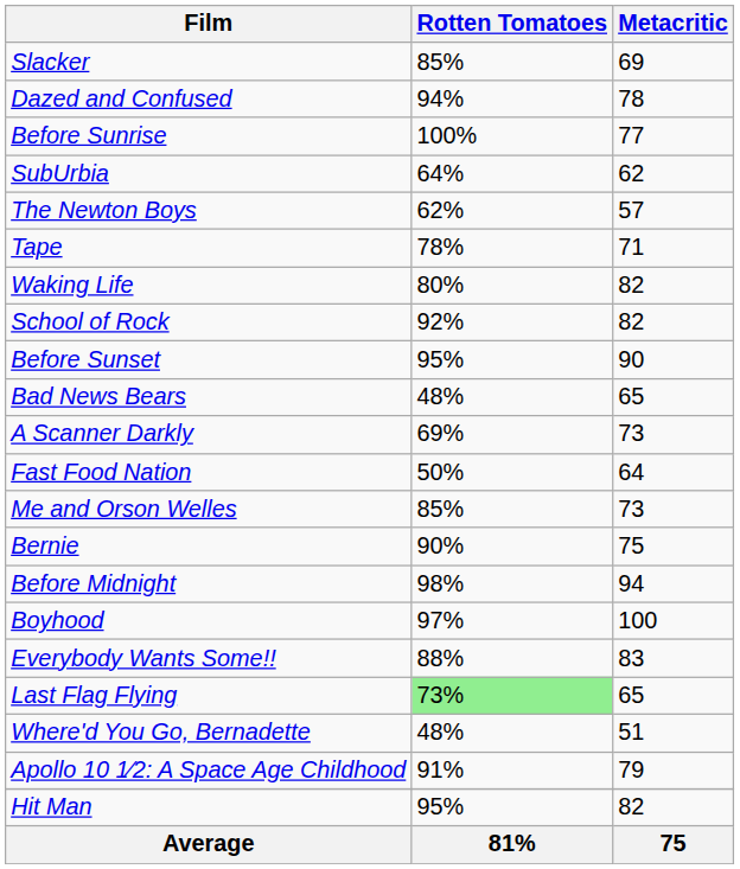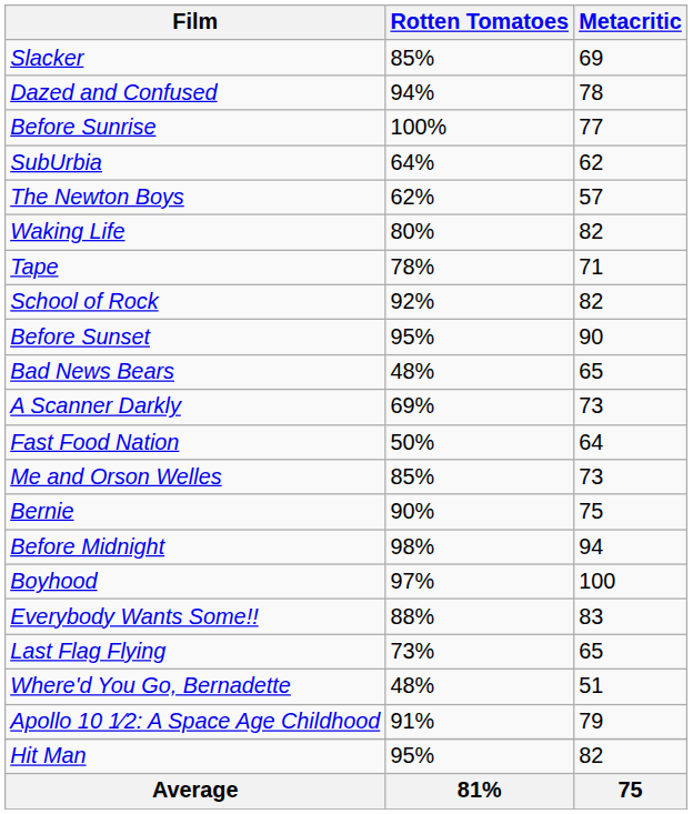 <table class="wikitable sortable">
 <tr>
 <th>Film</th>
 <th data-sort-type=number><a href='#'>Rotten Tomatoes</a></th>
 <th data-sort-type=number><a href='#'>Metacritic</a></th>
 </tr>
 <tr>
 <td><em><a href='#'>Slacker</a></em></td>
 <td>85%</td>
 <td>69</td>
 </tr>
 <tr>
 <td><em><a href='#'>Dazed and Confused</a></em></td>
 <td>94%</td>
 <td>78</td>
 </tr>
 <tr>
 <td><em><a href='#'>Before Sunrise</a></em></td>
 <td>100%</td>
 <td>77</td>
 </tr>
 <tr>
 <td><em><a href='#'>SubUrbia</a></em></td>
 <td>64%</td>
 <td>62</td>
 </tr>
 <tr>
 <td><em><a href='#'>The Newton Boys</a></em></td>
 <td>62%</td>
 <td>57</td>
 </tr>
 <tr>
+<td><em><a href='#'>Waking Life</a></em></td>
+<td>80%</td>
+<td>82</td>
+</tr>
+<tr>
 <td><em><a href='#'>Tape</a></em></td>
 <td>78%</td>
 <td>71</td>
-</tr>
-<tr>
-<td><em><a href='#'>Waking Life</a></em></td>
-<td>80%</td>
-<td>82</td>
 </tr>
 <tr>
 <td><em><a href='#'>School of Rock</a></em></td>
 <td>92%</td>
 <td>82</td>
 </tr>
 <tr>
 <td><em><a href='#'>Before Sunset</a></em></td>
 <td>95%</td>
 <td>90</td>
 </tr>
 <tr>
 <td><em><a href='#'>Bad News Bears</a></em></td>
 <td>48%</td>
 <td>65</td>
 </tr>
 <tr>
 <td><em><a href='#'>A Scanner Darkly</a></em></td>
 <td>69%</td>
 <td>73</td>
 </tr>
 <tr>
 <td><em><a href='#'>Fast Food Nation</a></em></td>
 <td>50%</td>
 <td>64</td>
 </tr>
 <tr>
 <td><em><a href='#'>Me and Orson Welles</a></em></td>
 <td>85%</td>
 <td>73</td>
 </tr>
 <tr>
 <td><em><a href='#'>Bernie</a></em></td>
 <td>90%</td>
 <td>75</td>
 </tr>
 <tr>
 <td><em><a href='#'>Before Midnight</a></em></td>
 <td>98%</td>
 <td>94</td>
 </tr>
 <tr>
 <td><em><a href='#'>Boyhood</a></em></td>
 <td>97%</td>
 <td>100</td>
 </tr>
 <tr>
 <td><em><a href='#'>Everybody Wants Some!!</a></em></td>
 <td>88%</td>
 <td>83</td>
 </tr>
 <tr>
 <td><em><a href='#'>Last Flag Flying</a></em></td>
-<td style="background: lightgreen;">73%</td>
+<td>73%</td>
 <td>65</td>
 </tr>
 <tr>
 <td><em><a href='#'>Where'd You Go, Bernadette</a></em></td>
 <td>48%</td>
 <td>51</td>
 </tr>
 <tr>
 <td><em><a href='#'>Apollo 10 1⁄2: A Space Age Childhood</a></em></td>
 <td>91%</td>
 <td>79</td>
 </tr>
 <tr>
 </tr>
 <tr>
 <td><em><a href='#'>Hit Man</a></em></td>
 <td>95%</td>
 <td>82</td>
 </tr>
 <tr>
 <th>Average</th>
 <th>81%</th>
 <th>75</th>
 </tr>
 </table>
